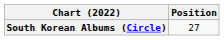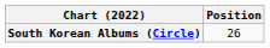 <table class="wikitable plainrowheaders" style="text-align:center">
 <tr>
 <th scope="col">Chart (2022)</th>
 <th scope="col">Position</th>
 </tr>
 <tr>
 <th scope="row">South Korean Albums (<a href='#'>Circle</a>)</th>
-<td>27</td>
+<td>26</td>
 </tr>
 </table>
